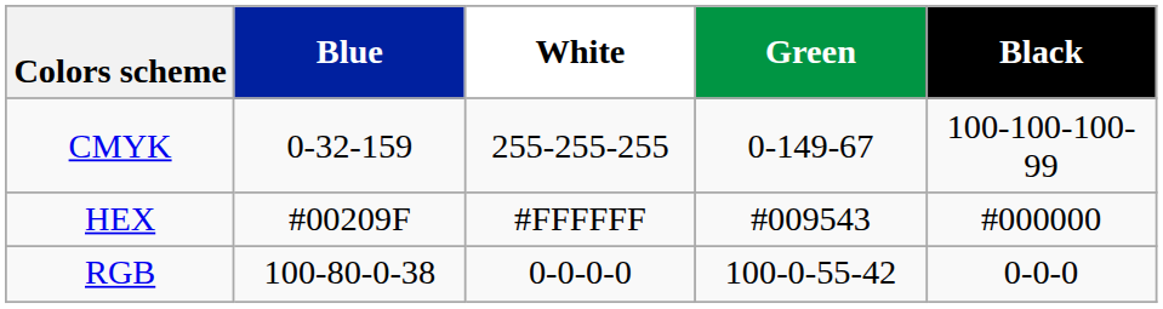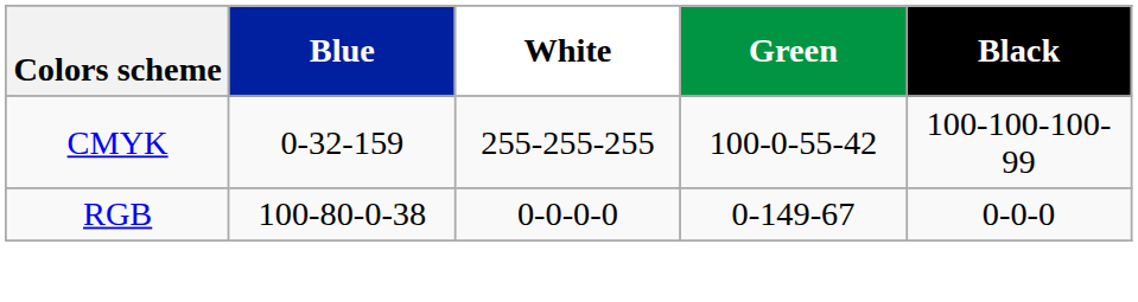 <table class=wikitable style="text-align:center;">
 <tr>
 <th><br>Colors scheme</th>
 <th ! style="background:#00209F; width:100px; color:white;">Blue</th>
 <th style="background:#FFFFFF; width:100px; color:black;">White</th>
 <th style="background:#009543; width:100px; color:white;">Green</th>
 <th style="background:#000000; width:100px; color:white;">Black</th>
 </tr>
 <tr>
 <td><a href='#'>CMYK</a></td>
 <td>0-32-159</td>
 <td>255-255-255</td>
-<td>0-149-67</td>
+<td>100-0-55-42</td>
 <td>100-100-100-99</td>
-</tr>
-<tr>
-<td><a href='#'>HEX</a></td>
-<td>#00209F</td>
-<td>#FFFFFF</td>
-<td>#009543</td>
-<td>#000000</td>
 </tr>
 <tr>
 <td><a href='#'>RGB</a></td>
 <td>100-80-0-38</td>
 <td>0-0-0-0</td>
-<td>100-0-55-42</td>
+<td>0-149-67</td>
 <td>0-0-0</td>
 </tr>
 </table>
